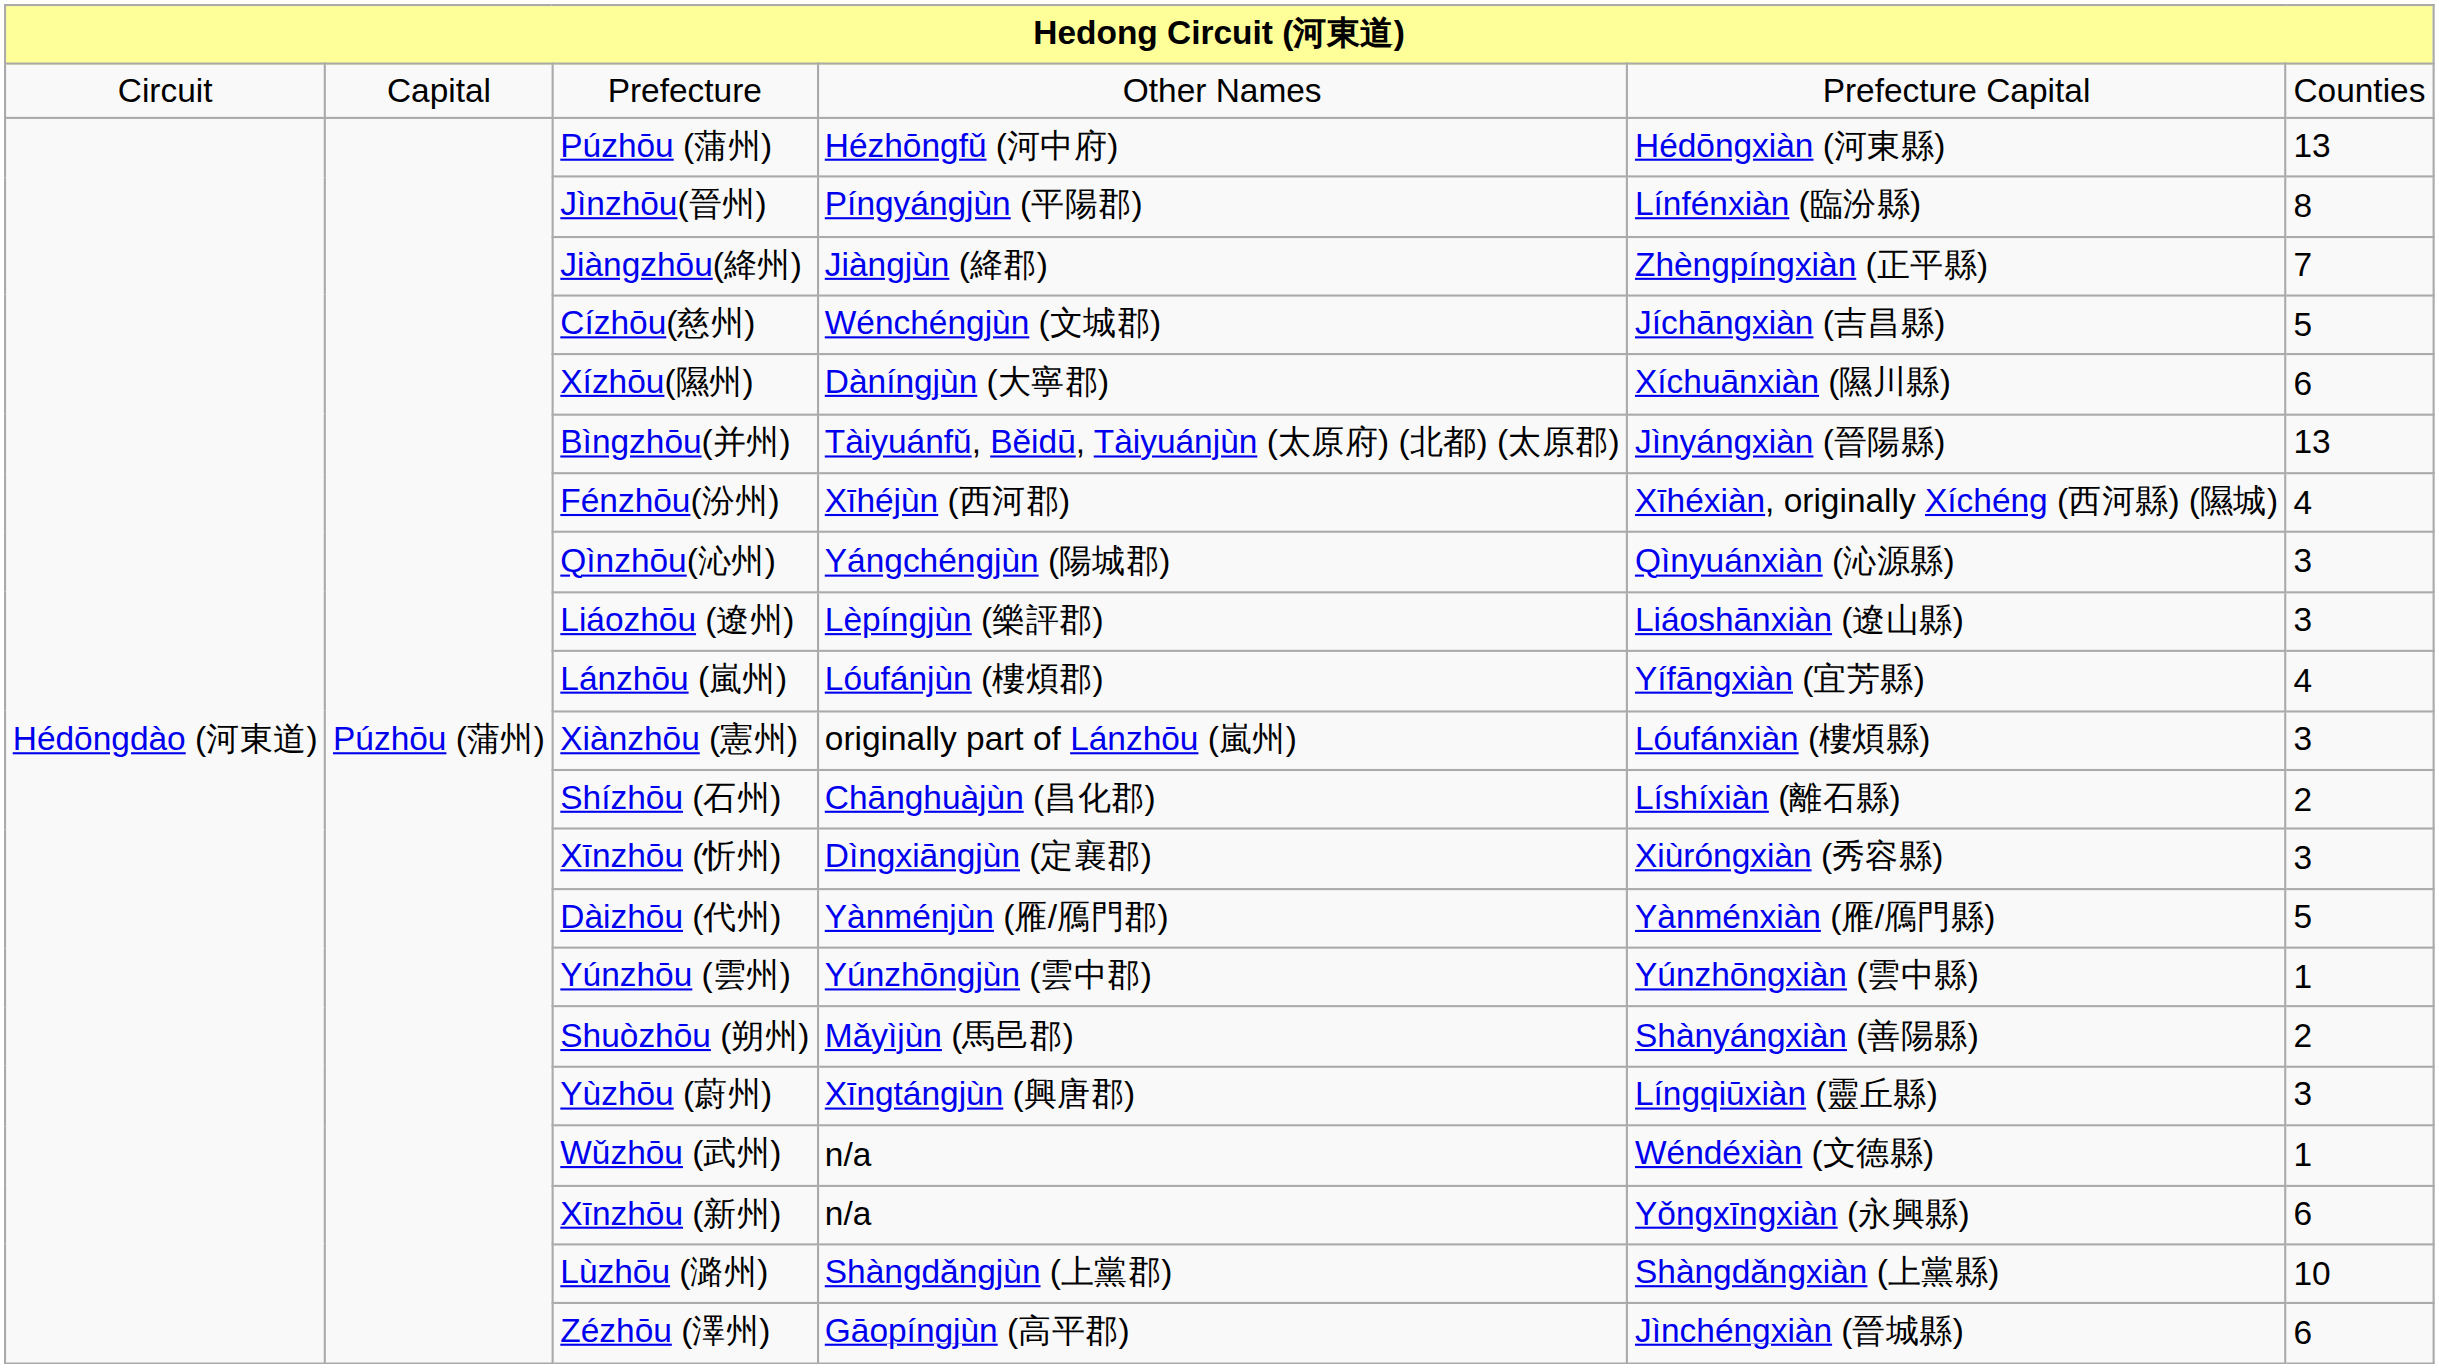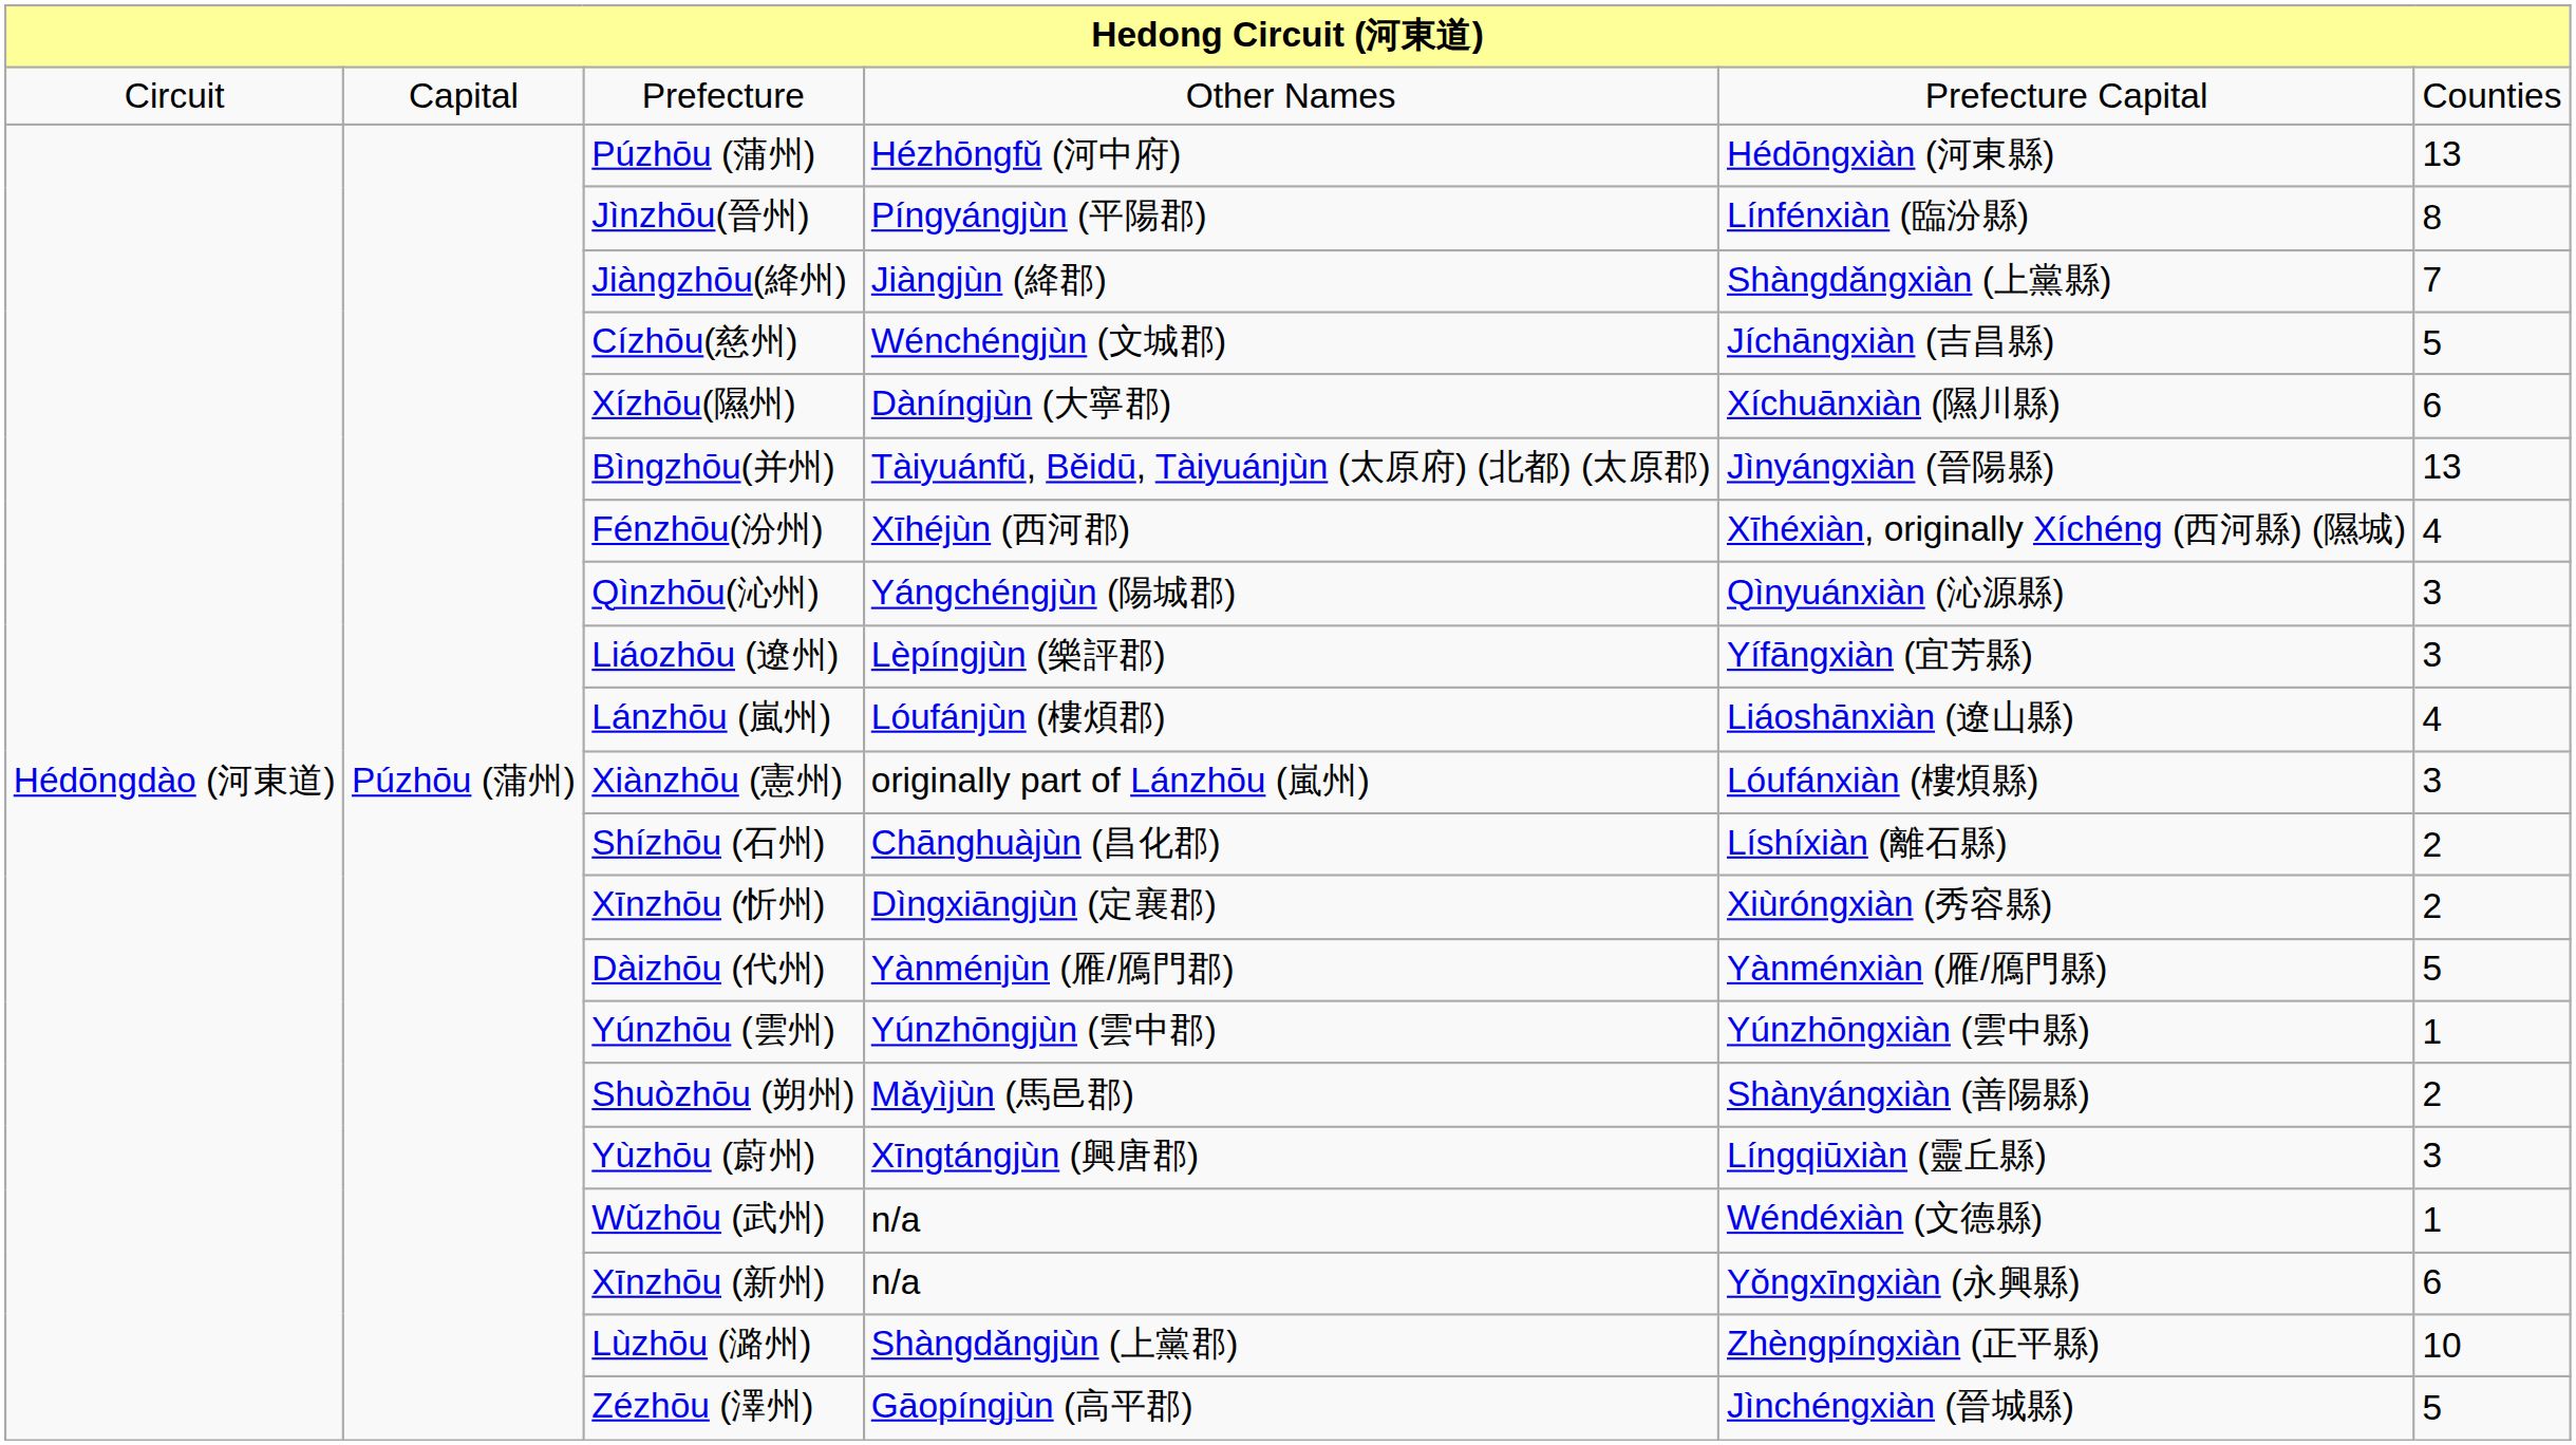 <table class="wikitable collapsible collapsed">
 <tr>
 <th colspan="12" align="center" style="background: #ffff99;"><strong>Hedong Circuit (河東道)</strong></th>
 </tr>
 <tr align="center">
 <td>Circuit</td>
 <td>Capital</td>
 <td>Prefecture</td>
 <td>Other Names</td>
 <td>Prefecture Capital</td>
 <td>Counties</td>
 </tr>
 <tr>
 <td rowspan="21"><a href='#'>Hédōngdào</a> (河東道)</td>
 <td rowspan="21"><a href='#'>Púzhōu</a> (蒲州)</td>
 <td><a href='#'>Púzhōu</a> (蒲州)</td>
 <td><a href='#'>Hézhōngfǔ</a> (河中府)</td>
 <td><a href='#'>Hédōngxiàn</a> (河東縣)</td>
 <td>13</td>
 </tr>
 <tr>
 <td><a href='#'>Jìnzhōu</a>(晉州)</td>
 <td><a href='#'>Píngyángjùn</a> (平陽郡)</td>
 <td><a href='#'>Línfénxiàn</a> (臨汾縣)</td>
 <td>8</td>
 </tr>
 <tr>
 <td><a href='#'>Jiàngzhōu</a>(絳州)</td>
 <td><a href='#'>Jiàngjùn</a> (絳郡)</td>
-<td><a href='#'>Zhèngpíngxiàn</a> (正平縣)</td>
+<td><a href='#'>Shàngdǎngxiàn</a> (上黨縣)</td>
 <td>7</td>
 </tr>
 <tr>
 <td><a href='#'>Cízhōu</a>(慈州)</td>
 <td><a href='#'>Wénchéngjùn</a> (文城郡)</td>
 <td><a href='#'>Jíchāngxiàn</a> (吉昌縣)</td>
 <td>5</td>
 </tr>
 <tr>
 <td><a href='#'>Xízhōu</a>(隰州)</td>
 <td><a href='#'>Dàníngjùn</a> (大寧郡)</td>
 <td><a href='#'>Xíchuānxiàn</a> (隰川縣)</td>
 <td>6</td>
 </tr>
 <tr>
 <td><a href='#'>Bìngzhōu</a>(并州)</td>
 <td><a href='#'>Tàiyuánfǔ</a>, <a href='#'>Běidū</a>, <a href='#'>Tàiyuánjùn</a> (太原府) (北都) (太原郡)</td>
 <td><a href='#'>Jìnyángxiàn</a> (晉陽縣)</td>
 <td>13</td>
 </tr>
 <tr>
 <td><a href='#'>Fénzhōu</a>(汾州)</td>
 <td><a href='#'>Xīhéjùn</a> (西河郡)</td>
 <td><a href='#'>Xīhéxiàn</a>, originally <a href='#'>Xíchéng</a> (西河縣) (隰城)</td>
 <td>4</td>
 </tr>
 <tr>
 <td><a href='#'>Qìnzhōu</a>(沁州)</td>
 <td><a href='#'>Yángchéngjùn</a> (陽城郡)</td>
 <td><a href='#'>Qìnyuánxiàn</a> (沁源縣)</td>
 <td>3</td>
 </tr>
 <tr>
 <td><a href='#'>Liáozhōu</a> (遼州)</td>
 <td><a href='#'>Lèpíngjùn</a> (樂評郡)</td>
-<td><a href='#'>Liáoshānxiàn</a> (遼山縣)</td>
+<td><a href='#'>Yífāngxiàn</a> (宜芳縣)</td>
 <td>3</td>
 </tr>
 <tr>
 <td><a href='#'>Lánzhōu</a> (嵐州)</td>
 <td><a href='#'>Lóufánjùn</a> (樓煩郡)</td>
-<td><a href='#'>Yífāngxiàn</a> (宜芳縣)</td>
+<td><a href='#'>Liáoshānxiàn</a> (遼山縣)</td>
 <td>4</td>
 </tr>
 <tr>
 <td><a href='#'>Xiànzhōu</a> (憲州)</td>
 <td>originally part of <a href='#'>Lánzhōu</a> (嵐州)</td>
 <td><a href='#'>Lóufánxiàn</a> (樓煩縣)</td>
 <td>3</td>
 </tr>
 <tr>
 <td><a href='#'>Shízhōu</a> (石州)</td>
 <td><a href='#'>Chānghuàjùn</a> (昌化郡)</td>
 <td><a href='#'>Líshíxiàn</a> (離石縣)</td>
 <td>2</td>
 </tr>
 <tr>
 <td><a href='#'>Xīnzhōu</a> (忻州)</td>
 <td><a href='#'>Dìngxiāngjùn</a> (定襄郡)</td>
 <td><a href='#'>Xiùróngxiàn</a> (秀容縣)</td>
-<td>3</td>
+<td>2</td>
 </tr>
 <tr>
 <td><a href='#'>Dàizhōu</a> (代州)</td>
 <td><a href='#'>Yànménjùn</a> (雁/鴈門郡)</td>
 <td><a href='#'>Yànménxiàn</a> (雁/鴈門縣)</td>
 <td>5</td>
 </tr>
 <tr>
 <td><a href='#'>Yúnzhōu</a> (雲州)</td>
 <td><a href='#'>Yúnzhōngjùn</a> (雲中郡)</td>
 <td><a href='#'>Yúnzhōngxiàn</a> (雲中縣)</td>
 <td>1</td>
 </tr>
 <tr>
 <td><a href='#'>Shuòzhōu</a> (朔州)</td>
 <td><a href='#'>Mǎyìjùn</a> (馬邑郡)</td>
 <td><a href='#'>Shànyángxiàn</a> (善陽縣)</td>
 <td>2</td>
 </tr>
 <tr>
 <td><a href='#'>Yùzhōu</a> (蔚州)</td>
 <td><a href='#'>Xīngtángjùn</a> (興唐郡)</td>
 <td><a href='#'>Língqiūxiàn</a> (靈丘縣)</td>
 <td>3</td>
 </tr>
 <tr>
 <td><a href='#'>Wǔzhōu</a> (武州)</td>
 <td>n/a</td>
 <td><a href='#'>Wéndéxiàn</a> (文德縣)</td>
 <td>1</td>
 </tr>
 <tr>
 <td><a href='#'>Xīnzhōu</a> (新州)</td>
 <td>n/a</td>
 <td><a href='#'>Yǒngxīngxiàn</a> (永興縣)</td>
 <td>6</td>
 </tr>
 <tr>
 <td><a href='#'>Lùzhōu</a> (潞州)</td>
 <td><a href='#'>Shàngdǎngjùn</a> (上黨郡)</td>
-<td><a href='#'>Shàngdǎngxiàn</a> (上黨縣)</td>
+<td><a href='#'>Zhèngpíngxiàn</a> (正平縣)</td>
 <td>10</td>
 </tr>
 <tr>
 <td><a href='#'>Zézhōu</a> (澤州)</td>
 <td><a href='#'>Gāopíngjùn</a> (高平郡)</td>
 <td><a href='#'>Jìnchéngxiàn</a> (晉城縣)</td>
-<td>6</td>
+<td>5</td>
 </tr>
 </table>
